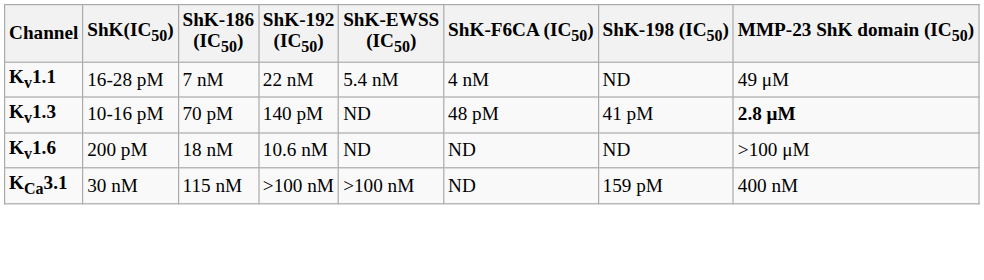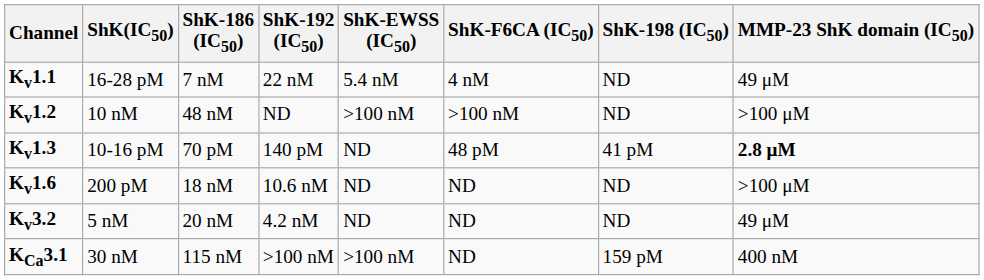 <table class="wikitable">
 <tr>
 <th>Channel</th>
 <th>ShK(IC<sub>50</sub>)</th>
 <th>ShK-186<br>(IC<sub>50</sub>)</th>
 <th>ShK-192<br>(IC<sub>50</sub>)</th>
 <th>ShK-EWSS<br>(IC<sub>50</sub>)</th>
 <th>ShK-F6CA (IC<sub>50</sub>)</th>
 <th>ShK-198 (IC<sub>50</sub>)</th>
 <th>MMP-23 ShK domain (IC<sub>50</sub>)</th>
 </tr>
 <tr>
 <td><strong>K<sub>v</sub>1.1</strong></td>
 <td>16-28 pM</td>
 <td>7 nM</td>
 <td>22 nM</td>
 <td>5.4 nM</td>
 <td>4 nM</td>
 <td>ND</td>
 <td>49 μM</td>
 </tr>
 <tr>
+<td><strong>K<sub>v</sub>1.2</strong></td>
+<td>10 nM</td>
+<td>48 nM</td>
+<td>ND</td>
+<td>>100 nM</td>
+<td>>100 nM</td>
+<td>ND</td>
+<td>>100 μM</td>
+</tr>
+<tr>
 <td><strong>K<sub>v</sub>1.3</strong></td>
 <td>10-16 pM</td>
 <td>70 pM</td>
 <td>140 pM</td>
 <td>ND</td>
 <td>48 pM</td>
 <td>41 pM</td>
 <td><strong>2.8 μM</strong></td>
 </tr>
 <tr>
 <td><strong>K<sub>v</sub>1.6</strong></td>
 <td>200 pM</td>
 <td>18 nM</td>
 <td>10.6 nM</td>
 <td>ND</td>
 <td>ND</td>
 <td>ND</td>
 <td>>100 μM</td>
 </tr>
 <tr>
+<td><strong>K<sub>v</sub>3.2</strong></td>
+<td>5 nM</td>
+<td>20 nM</td>
+<td>4.2 nM</td>
+<td>ND</td>
+<td>ND</td>
+<td>ND</td>
+<td>49 μM</td>
+</tr>
+<tr>
 <td><strong>K<sub>Ca</sub>3.1</strong></td>
 <td>30 nM</td>
 <td>115 nM</td>
 <td>>100 nM</td>
 <td>>100 nM</td>
 <td>ND</td>
 <td>159 pM</td>
 <td>400 nM</td>
 </tr>
 </table>
